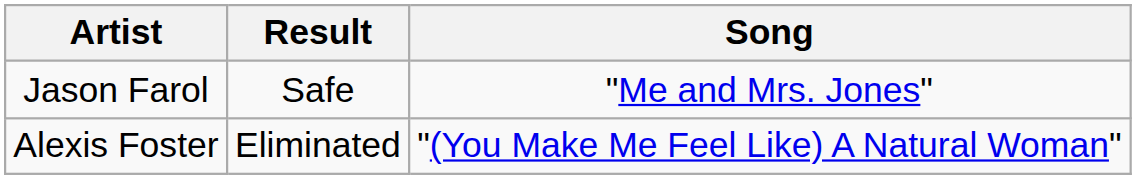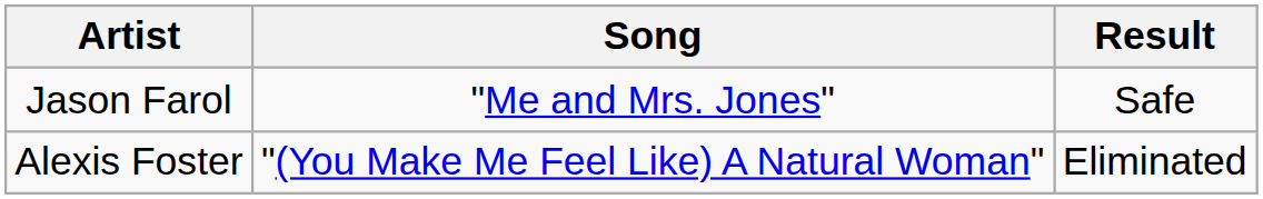 <table class="wikitable sortable" style="text-align:center">
 <tr>
 <th>Artist</th>
+<th>Song</th>
 <th>Result</th>
-<th>Song</th>
 </tr>
 <tr>
 <td>Jason Farol</td>
+<td>"<a href='#'>Me and Mrs. Jones</a>"</td>
 <td>Safe</td>
-<td>"<a href='#'>Me and Mrs. Jones</a>"</td>
 </tr>
 <tr>
 <td>Alexis Foster</td>
+<td>"<a href='#'>(You Make Me Feel Like) A Natural Woman</a>"</td>
 <td>Eliminated</td>
-<td>"<a href='#'>(You Make Me Feel Like) A Natural Woman</a>"</td>
 </tr>
 </table>
